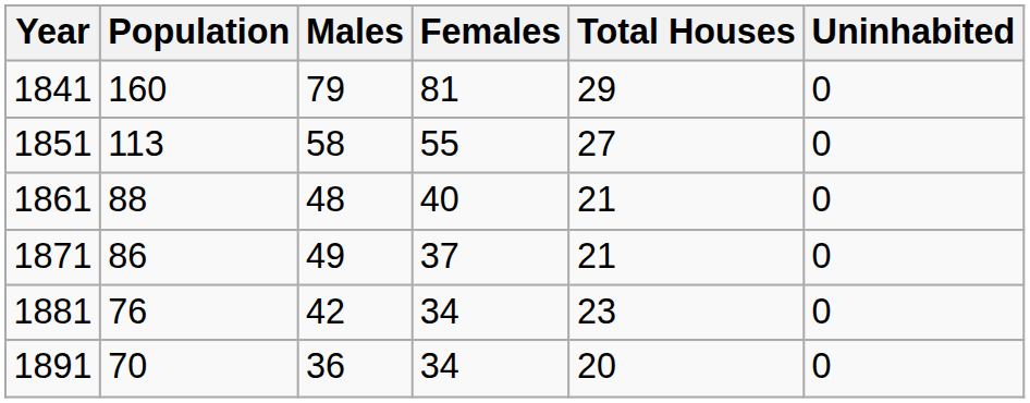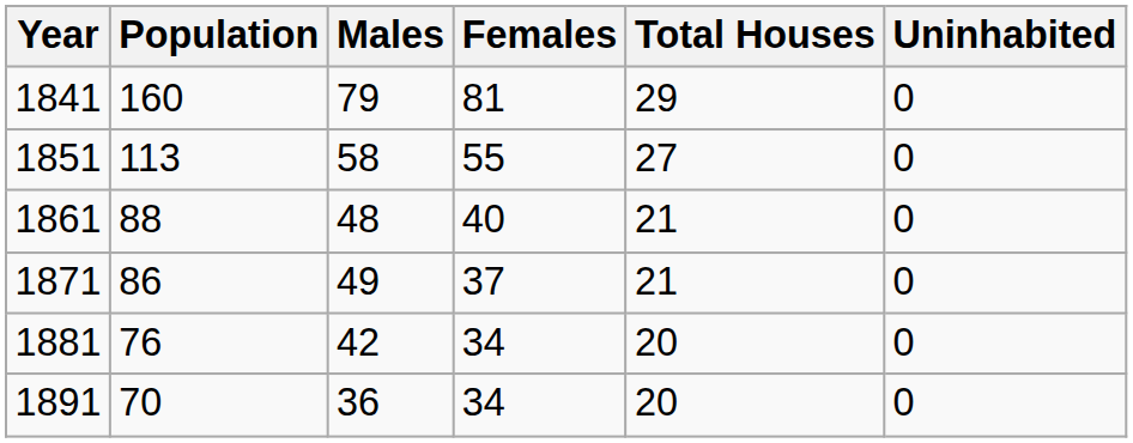 <table class="wikitable">
 <tr>
 <th>Year</th>
 <th>Population</th>
 <th>Males</th>
 <th>Females</th>
 <th>Total Houses</th>
 <th>Uninhabited</th>
 </tr>
 <tr>
 <td>1841</td>
 <td>160</td>
 <td>79</td>
 <td>81</td>
 <td>29</td>
 <td>0</td>
 </tr>
 <tr>
 <td>1851</td>
 <td>113</td>
 <td>58</td>
 <td>55</td>
 <td>27</td>
 <td>0</td>
 </tr>
 <tr>
 <td>1861</td>
 <td>88</td>
 <td>48</td>
 <td>40</td>
 <td>21</td>
 <td>0</td>
 </tr>
 <tr>
 <td>1871</td>
 <td>86</td>
 <td>49</td>
 <td>37</td>
 <td>21</td>
 <td>0</td>
 </tr>
 <tr>
 <td>1881</td>
 <td>76</td>
 <td>42</td>
 <td>34</td>
-<td>23</td>
+<td>20</td>
 <td>0</td>
 </tr>
 <tr>
 <td>1891</td>
 <td>70</td>
 <td>36</td>
 <td>34</td>
 <td>20</td>
 <td>0</td>
 </tr>
 </table>
